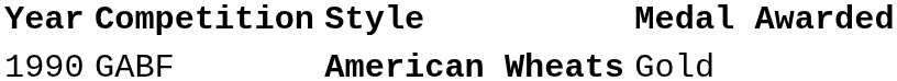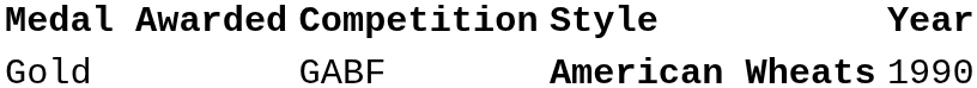 <table>
 <tr>
-<td><strong>Year</strong></td>
+<td><strong>Medal Awarded</strong></td>
 <td><strong>Competition</strong></td>
 <td><strong>Style</strong></td>
-<td><strong>Medal Awarded</strong></td>
+<td><strong>Year</strong></td>
 </tr>
 <tr>
-<td>1990</td>
+<td>Gold</td>
 <td>GABF</td>
 <td><strong>American Wheats</strong></td>
-<td>Gold</td>
+<td>1990</td>
 </tr>
 </table>
